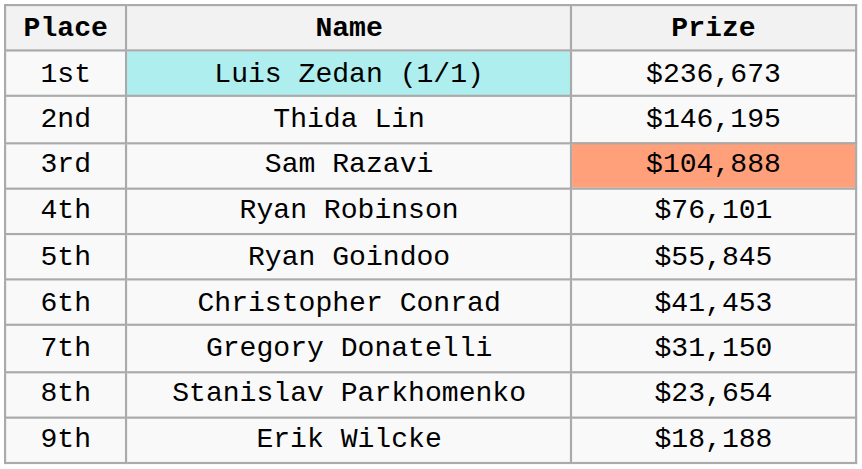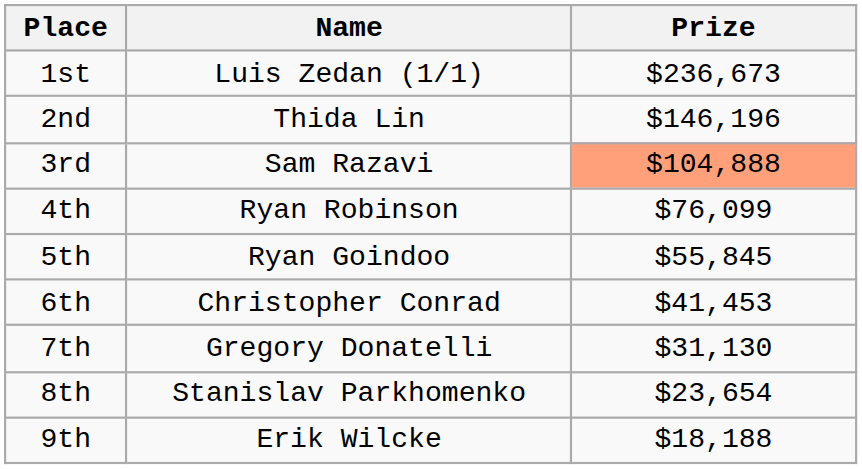 <table class="wikitable">
 <tr>
 <th width="50">Place</th>
 <th width="200">Name</th>
 <th width="125">Prize</th>
 </tr>
 <tr>
 <td align = "center">1st</td>
-<td align = "center" style="background: paleturquoise;">Luis Zedan (1/1)</td>
+<td align = "center">Luis Zedan (1/1)</td>
 <td align = "center">$236,673</td>
 </tr>
 <tr>
 <td align = "center">2nd</td>
 <td align = "center">Thida Lin</td>
-<td align = "center">$146,195</td>
+<td align = "center">$146,196</td>
 </tr>
 <tr>
 <td align = "center">3rd</td>
 <td align = "center">Sam Razavi</td>
 <td align = "center" style="background: lightsalmon;">$104,888</td>
 </tr>
 <tr>
 <td align = "center">4th</td>
 <td align = "center">Ryan Robinson</td>
-<td align = "center">$76,101</td>
+<td align = "center">$76,099</td>
 </tr>
 <tr>
 <td align = "center">5th</td>
 <td align = "center">Ryan Goindoo</td>
 <td align = "center">$55,845</td>
 </tr>
 <tr>
 <td align = "center">6th</td>
 <td align = "center">Christopher Conrad</td>
 <td align = "center">$41,453</td>
 </tr>
 <tr>
 <td align = "center">7th</td>
 <td align = "center">Gregory Donatelli</td>
-<td align = "center">$31,150</td>
+<td align = "center">$31,130</td>
 </tr>
 <tr>
 <td align = "center">8th</td>
 <td align = "center">Stanislav Parkhomenko</td>
 <td align = "center">$23,654</td>
 </tr>
 <tr>
 <td align = "center">9th</td>
 <td align = "center">Erik Wilcke</td>
 <td align = "center">$18,188</td>
 </tr>
 </table>
